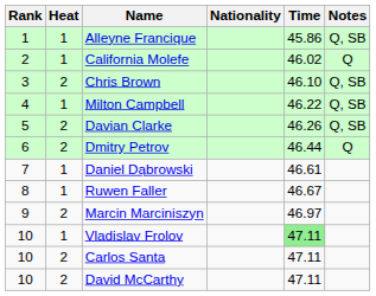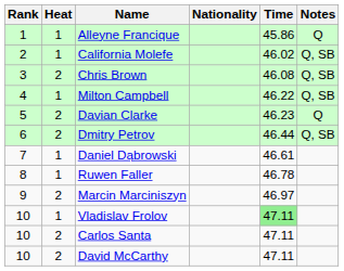 <table class="wikitable sortable" style="text-align:center">
 <tr>
 <th>Rank</th>
 <th>Heat</th>
 <th>Name</th>
 <th>Nationality</th>
 <th>Time</th>
 <th>Notes</th>
 </tr>
 <tr bgcolor=ccffcc>
 <td>1</td>
 <td>1</td>
 <td align="left"><a href='#'>Alleyne Francique</a></td>
 <td align=left></td>
 <td>45.86</td>
-<td>Q, SB</td>
+<td>Q</td>
 </tr>
 <tr bgcolor=ccffcc>
 <td>2</td>
 <td>1</td>
 <td align="left"><a href='#'>California Molefe</a></td>
 <td align=left></td>
 <td>46.02</td>
-<td>Q</td>
+<td>Q, SB</td>
 </tr>
 <tr bgcolor=ccffcc>
 <td>3</td>
 <td>2</td>
 <td align="left"><a href='#'>Chris Brown</a></td>
 <td align=left></td>
-<td>46.10</td>
+<td>46.08</td>
 <td>Q, SB</td>
 </tr>
 <tr bgcolor=ccffcc>
 <td>4</td>
 <td>1</td>
 <td align="left"><a href='#'>Milton Campbell</a></td>
 <td align=left></td>
 <td>46.22</td>
 <td>Q, SB</td>
 </tr>
 <tr bgcolor=ccffcc>
 <td>5</td>
 <td>2</td>
 <td align="left"><a href='#'>Davian Clarke</a></td>
 <td align=left></td>
-<td>46.26</td>
-<td>Q, SB</td>
+<td>46.23</td>
+<td>Q</td>
 </tr>
 <tr bgcolor=ccffcc>
 <td>6</td>
 <td>2</td>
 <td align="left"><a href='#'>Dmitry Petrov</a></td>
 <td align=left></td>
 <td>46.44</td>
-<td>Q</td>
+<td>Q, SB</td>
 </tr>
 <tr>
 <td>7</td>
 <td>1</td>
 <td align="left"><a href='#'>Daniel Dąbrowski</a></td>
 <td align=left></td>
 <td>46.61</td>
 <td></td>
 </tr>
 <tr>
 <td>8</td>
 <td>1</td>
 <td align="left"><a href='#'>Ruwen Faller</a></td>
 <td align=left></td>
-<td>46.67</td>
+<td>46.78</td>
 <td></td>
 </tr>
 <tr>
 <td>9</td>
 <td>2</td>
 <td align="left"><a href='#'>Marcin Marciniszyn</a></td>
 <td align=left></td>
 <td>46.97</td>
 <td></td>
 </tr>
 <tr>
 <td>10</td>
 <td>1</td>
 <td align="left"><a href='#'>Vladislav Frolov</a></td>
 <td align=left></td>
 <td style="background: lightgreen;">47.11</td>
 <td></td>
 </tr>
 <tr>
 <td>10</td>
 <td>2</td>
 <td align="left"><a href='#'>Carlos Santa</a></td>
 <td align=left></td>
 <td>47.11</td>
 <td></td>
 </tr>
 <tr>
 <td>10</td>
 <td>2</td>
 <td align="left"><a href='#'>David McCarthy</a></td>
 <td align=left></td>
 <td>47.11</td>
 <td></td>
 </tr>
 </table>
